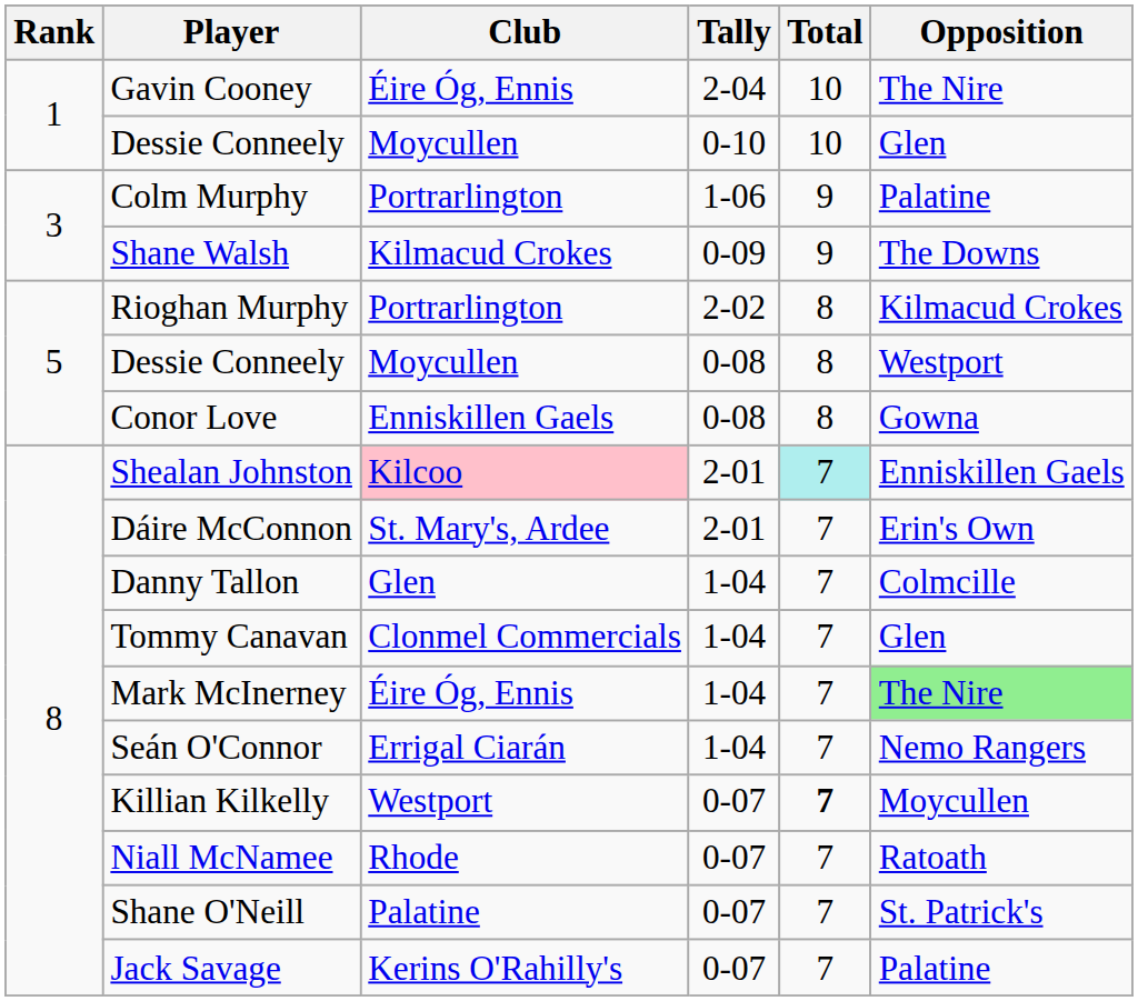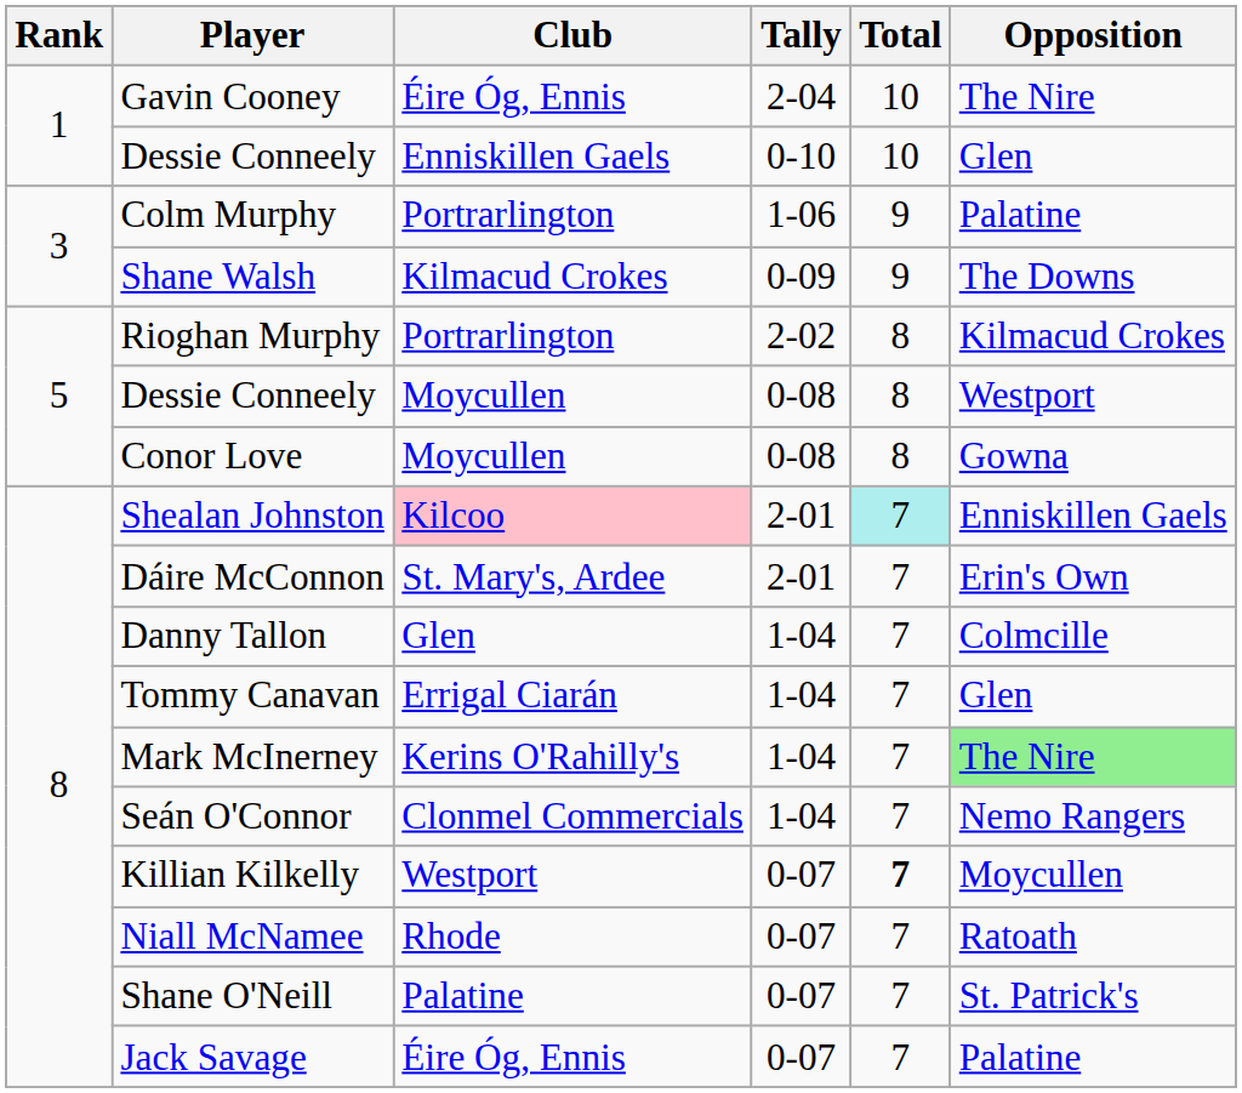 <table class="wikitable">
 <tr>
 <th>Rank</th>
 <th>Player</th>
 <th>Club</th>
 <th>Tally</th>
 <th>Total</th>
 <th>Opposition</th>
 </tr>
 <tr>
 <td rowspan="2" style="text-align:center;">1</td>
 <td>Gavin Cooney</td>
 <td><a href='#'>Éire Óg, Ennis</a></td>
 <td align=center>2-04</td>
 <td align=center>10</td>
 <td><a href='#'>The Nire</a></td>
 </tr>
 <tr>
 <td>Dessie Conneely</td>
-<td><a href='#'>Moycullen</a></td>
+<td><a href='#'>Enniskillen Gaels</a></td>
 <td align=center>0-10</td>
 <td align=center>10</td>
 <td><a href='#'>Glen</a></td>
 </tr>
 <tr>
 <td rowspan="2" style="text-align:center;">3</td>
 <td>Colm Murphy</td>
 <td><a href='#'>Portrarlington</a></td>
 <td align=center>1-06</td>
 <td align=center>9</td>
 <td><a href='#'>Palatine</a></td>
 </tr>
 <tr>
 <td><a href='#'>Shane Walsh</a></td>
 <td><a href='#'>Kilmacud Crokes</a></td>
 <td align=center>0-09</td>
 <td align=center>9</td>
 <td><a href='#'>The Downs</a></td>
 </tr>
 <tr>
 <td rowspan="3" style="text-align:center;">5</td>
 <td>Rioghan Murphy</td>
 <td><a href='#'>Portrarlington</a></td>
 <td align=center>2-02</td>
 <td align=center>8</td>
 <td><a href='#'>Kilmacud Crokes</a></td>
 </tr>
 <tr>
 <td>Dessie Conneely</td>
 <td><a href='#'>Moycullen</a></td>
 <td align=center>0-08</td>
 <td align=center>8</td>
 <td><a href='#'>Westport</a></td>
 </tr>
 <tr>
 <td>Conor Love</td>
-<td><a href='#'>Enniskillen Gaels</a></td>
+<td><a href='#'>Moycullen</a></td>
 <td align=center>0-08</td>
 <td align=center>8</td>
 <td><a href='#'>Gowna</a></td>
 </tr>
 <tr>
 <td rowspan="10" style="text-align:center;">8</td>
 <td><a href='#'>Shealan Johnston</a></td>
 <td style="background: pink;"><a href='#'>Kilcoo</a></td>
 <td align=center>2-01</td>
 <td align=center style="background: paleturquoise;">7</td>
 <td><a href='#'>Enniskillen Gaels</a></td>
 </tr>
 <tr>
 <td>Dáire McConnon</td>
 <td><a href='#'>St. Mary's, Ardee</a></td>
 <td align=center>2-01</td>
 <td align=center>7</td>
 <td><a href='#'>Erin's Own</a></td>
 </tr>
 <tr>
 <td>Danny Tallon</td>
 <td><a href='#'>Glen</a></td>
 <td align=center>1-04</td>
 <td align=center>7</td>
 <td><a href='#'>Colmcille</a></td>
 </tr>
 <tr>
 <td>Tommy Canavan</td>
-<td><a href='#'>Clonmel Commercials</a></td>
+<td><a href='#'>Errigal Ciarán</a></td>
 <td align=center>1-04</td>
 <td align=center>7</td>
 <td><a href='#'>Glen</a></td>
 </tr>
 <tr>
 <td>Mark McInerney</td>
-<td><a href='#'>Éire Óg, Ennis</a></td>
+<td><a href='#'>Kerins O'Rahilly's</a></td>
 <td align=center>1-04</td>
 <td align=center>7</td>
 <td style="background: lightgreen;"><a href='#'>The Nire</a></td>
 </tr>
 <tr>
 <td>Seán O'Connor</td>
-<td><a href='#'>Errigal Ciarán</a></td>
+<td><a href='#'>Clonmel Commercials</a></td>
 <td align=center>1-04</td>
 <td align=center>7</td>
 <td><a href='#'>Nemo Rangers</a></td>
 </tr>
 <tr>
 <td>Killian Kilkelly</td>
 <td><a href='#'>Westport</a></td>
 <td align=center>0-07</td>
 <td align=center><strong>7</strong></td>
 <td><a href='#'>Moycullen</a></td>
 </tr>
 <tr>
 <td><a href='#'>Niall McNamee</a></td>
 <td><a href='#'>Rhode</a></td>
 <td align=center>0-07</td>
 <td align=center>7</td>
 <td><a href='#'>Ratoath</a></td>
 </tr>
 <tr>
 <td>Shane O'Neill</td>
 <td><a href='#'>Palatine</a></td>
 <td align=center>0-07</td>
 <td align=center>7</td>
 <td><a href='#'>St. Patrick's</a></td>
 </tr>
 <tr>
 <td><a href='#'>Jack Savage</a></td>
-<td><a href='#'>Kerins O'Rahilly's</a></td>
+<td><a href='#'>Éire Óg, Ennis</a></td>
 <td align=center>0-07</td>
 <td align=center>7</td>
 <td><a href='#'>Palatine</a></td>
 </tr>
 </table>
